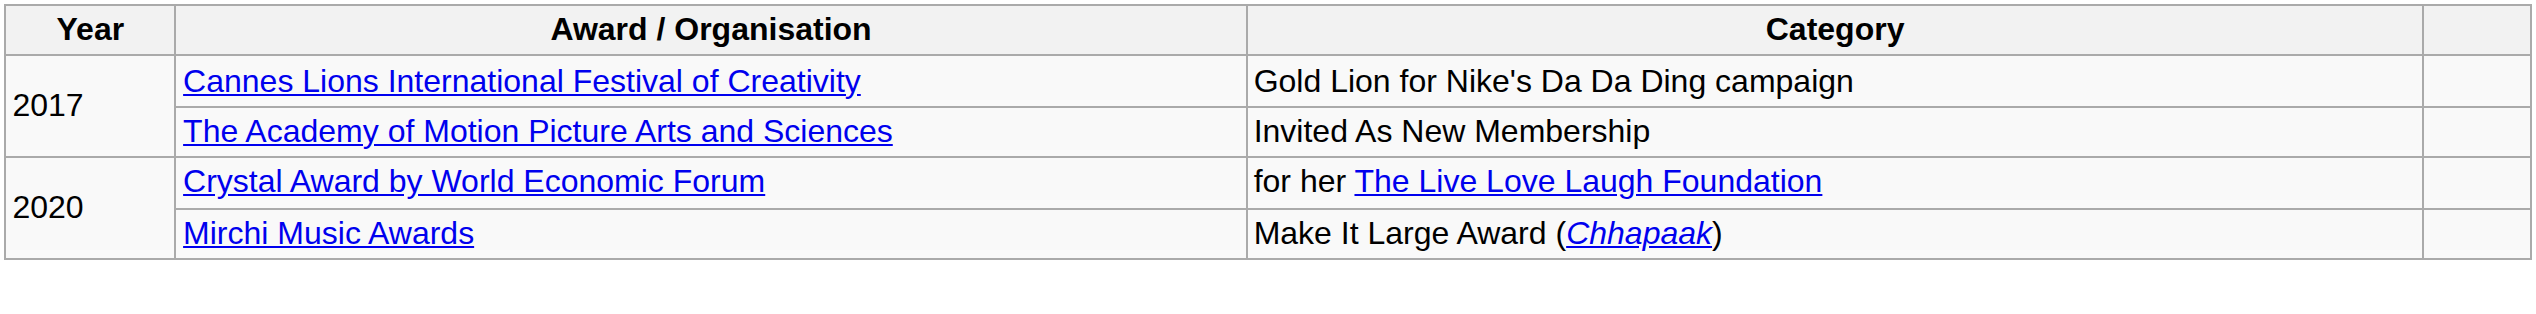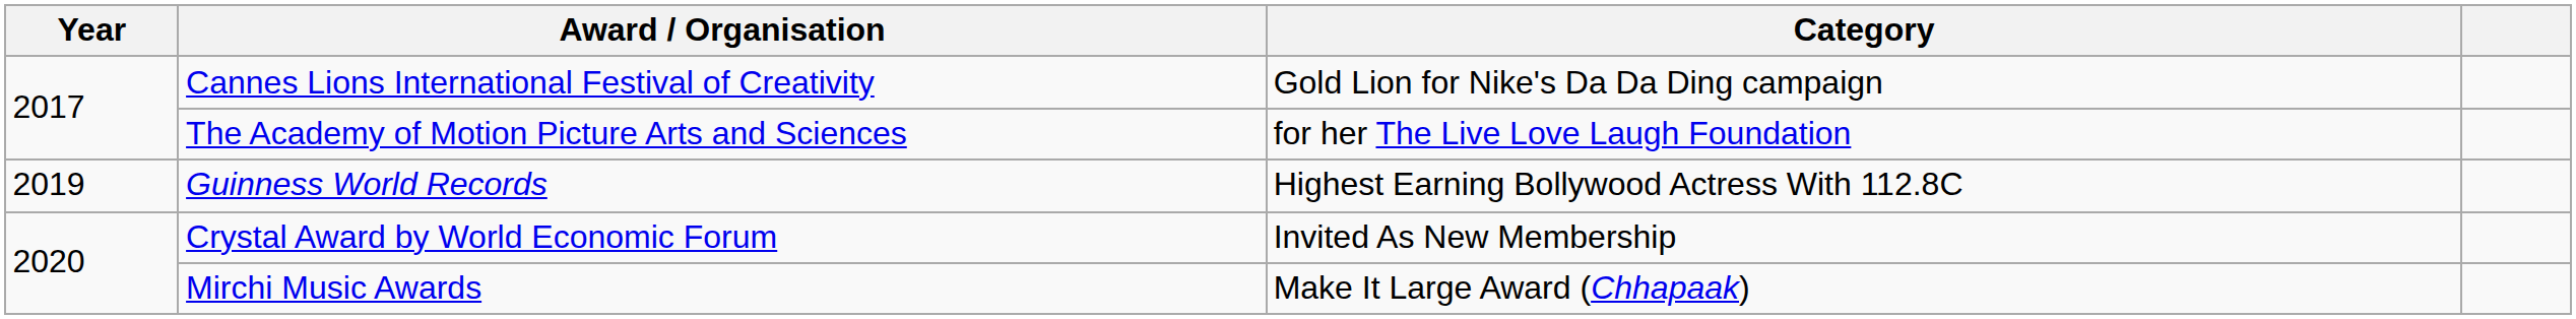 <table class="wikitable sortable plainrowheaders" width="100%">
 <tr>
 <th scope="col" width="3%">Year</th>
 <th scope="col" width="20%">Award / Organisation</th>
 <th scope="col" width="22%">Category</th>
 <th scope="col" width="2%"></th>
 </tr>
 <tr>
 <td rowspan="2">2017</td>
 <td><a href='#'>Cannes Lions International Festival of Creativity</a></td>
 <td>Gold Lion for Nike's Da Da Ding campaign</td>
 <td align="center"></td>
 </tr>
 <tr>
 <td><a href='#'>The Academy of Motion Picture Arts and Sciences</a></td>
-<td>Invited As New Membership</td>
+<td>for her <a href='#'>The Live Love Laugh Foundation</a></td>
+<td align="center"></td>
+</tr>
+<tr>
+<td>2019</td>
+<td><em><a href='#'>Guinness World Records</a></em></td>
+<td>Highest Earning Bollywood Actress With 112.8C</td>
 <td align="center"></td>
 </tr>
 <tr>
 <td rowspan="2">2020</td>
 <td><a href='#'>Crystal Award by World Economic Forum</a></td>
-<td>for her <a href='#'>The Live Love Laugh Foundation</a></td>
+<td>Invited As New Membership</td>
 <td align="center"></td>
 </tr>
 <tr>
 <td><a href='#'>Mirchi Music Awards</a></td>
 <td>Make It Large Award (<em><a href='#'>Chhapaak</a></em>)</td>
 <td align="center"></td>
 </tr>
 </table>
